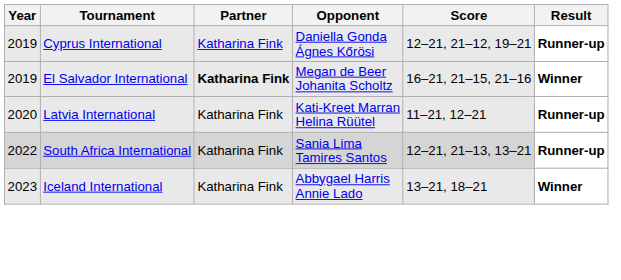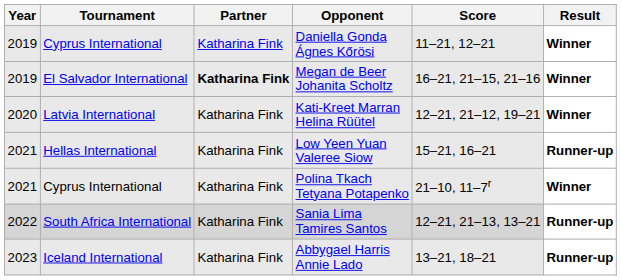 <table class="sortable wikitable" style="font-size: 90%;">
 <tr>
 <th>Year</th>
 <th>Tournament</th>
 <th>Partner</th>
 <th>Opponent</th>
 <th>Score</th>
 <th>Result</th>
 </tr>
 <tr style="background:#E9E9E9">
 <td align="center">2019</td>
 <td align="left"><a href='#'>Cyprus International</a></td>
 <td align="left"> <a href='#'>Katharina Fink</a></td>
 <td align="left"> <a href='#'>Daniella Gonda</a><br> <a href='#'>Ágnes Kőrösi</a></td>
-<td align="left">12–21, 21–12, 19–21</td>
-<td style="text-align:left; background:white"> <strong>Runner-up</strong></td>
+<td align="left">11–21, 12–21</td>
+<td style="text-align:left; background:white"> <strong>Winner</strong></td>
 </tr>
 <tr style="background:#E9E9E9">
 <td align="center">2019</td>
 <td align="left"><a href='#'>El Salvador International</a></td>
 <td align="left"><strong> Katharina Fink</strong></td>
 <td align="left"> <a href='#'>Megan de Beer</a><br> <a href='#'>Johanita Scholtz</a></td>
 <td align="left">16–21, 21–15, 21–16</td>
 <td style="text-align:left; background:white"> <strong>Winner</strong></td>
 </tr>
 <tr style="background:#E9E9E9">
 <td align="center">2020</td>
 <td align="left"><a href='#'>Latvia International</a></td>
 <td align="left"> Katharina Fink</td>
 <td align="left"> <a href='#'>Kati-Kreet Marran</a><br> <a href='#'>Helina Rüütel</a></td>
-<td align="left">11–21, 12–21</td>
+<td align="left">12–21, 21–12, 19–21</td>
+<td style="text-align:left; background:white"> <strong>Winner</strong></td>
+</tr>
+<tr style="background:#E9E9E9">
+<td align="center">2021</td>
+<td align="left"><a href='#'>Hellas International</a></td>
+<td align="left"> Katharina Fink</td>
+<td align="left"> <a href='#'>Low Yeen Yuan</a><br> <a href='#'>Valeree Siow</a></td>
+<td align="left">15–21, 16–21</td>
 <td style="text-align:left; background:white"> <strong>Runner-up</strong></td>
+</tr>
+<tr style="background:#E9E9E9">
+<td align="center">2021</td>
+<td align="left">Cyprus International</td>
+<td align="left"> Katharina Fink</td>
+<td align="left"> <a href='#'>Polina Tkach</a><br> <a href='#'>Tetyana Potapenko</a></td>
+<td align="left">21–10, 11–7<sup>r</sup></td>
+<td style="text-align:left; background:white"> <strong>Winner</strong></td>
 </tr>
 <tr style="background:#D5D5D5">
 <td align="center">2022</td>
 <td align="left"><a href='#'>South Africa International</a></td>
 <td align="left"> Katharina Fink</td>
 <td align="left"> <a href='#'>Sania Lima</a><br> <a href='#'>Tamires Santos</a></td>
 <td align="left">12–21, 21–13, 13–21</td>
 <td style="text-align:left; background:white"> <strong>Runner-up</strong></td>
 </tr>
 <tr style="background:#E9E9E9">
 <td align="center">2023</td>
 <td align="left"><a href='#'>Iceland International</a></td>
 <td align="left"> Katharina Fink</td>
 <td align="left"> <a href='#'>Abbygael Harris</a><br> <a href='#'>Annie Lado</a></td>
 <td align="left">13–21, 18–21</td>
-<td style="text-align:left; background:white"> <strong>Winner</strong></td>
+<td style="text-align:left; background:white"> <strong>Runner-up</strong></td>
 </tr>
 </table>
